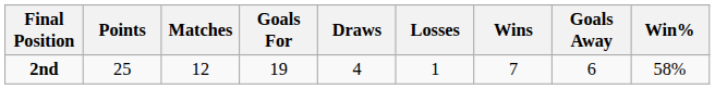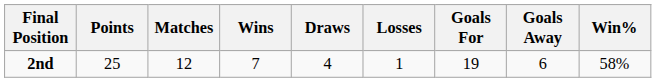 <table class="wikitable" style="font-size: 95%; text-align: center;">
 <tr>
 <th width=60>Final Position</th>
 <th width=60>Points</th>
 <th width=60>Matches</th>
-<th width=60>Goals For</th>
+<th width=60>Wins</th>
 <th width=60>Draws</th>
 <th width=60>Losses</th>
-<th width=60>Wins</th>
+<th width=60>Goals For</th>
 <th width=60>Goals Away</th>
 <th width=60>Win%</th>
 </tr>
 <tr>
 <td><strong>2nd</strong></td>
 <td>25</td>
 <td>12</td>
-<td>19</td>
+<td>7</td>
 <td>4</td>
 <td>1</td>
-<td>7</td>
+<td>19</td>
 <td>6</td>
 <td>58%</td>
 </tr>
 </table>
